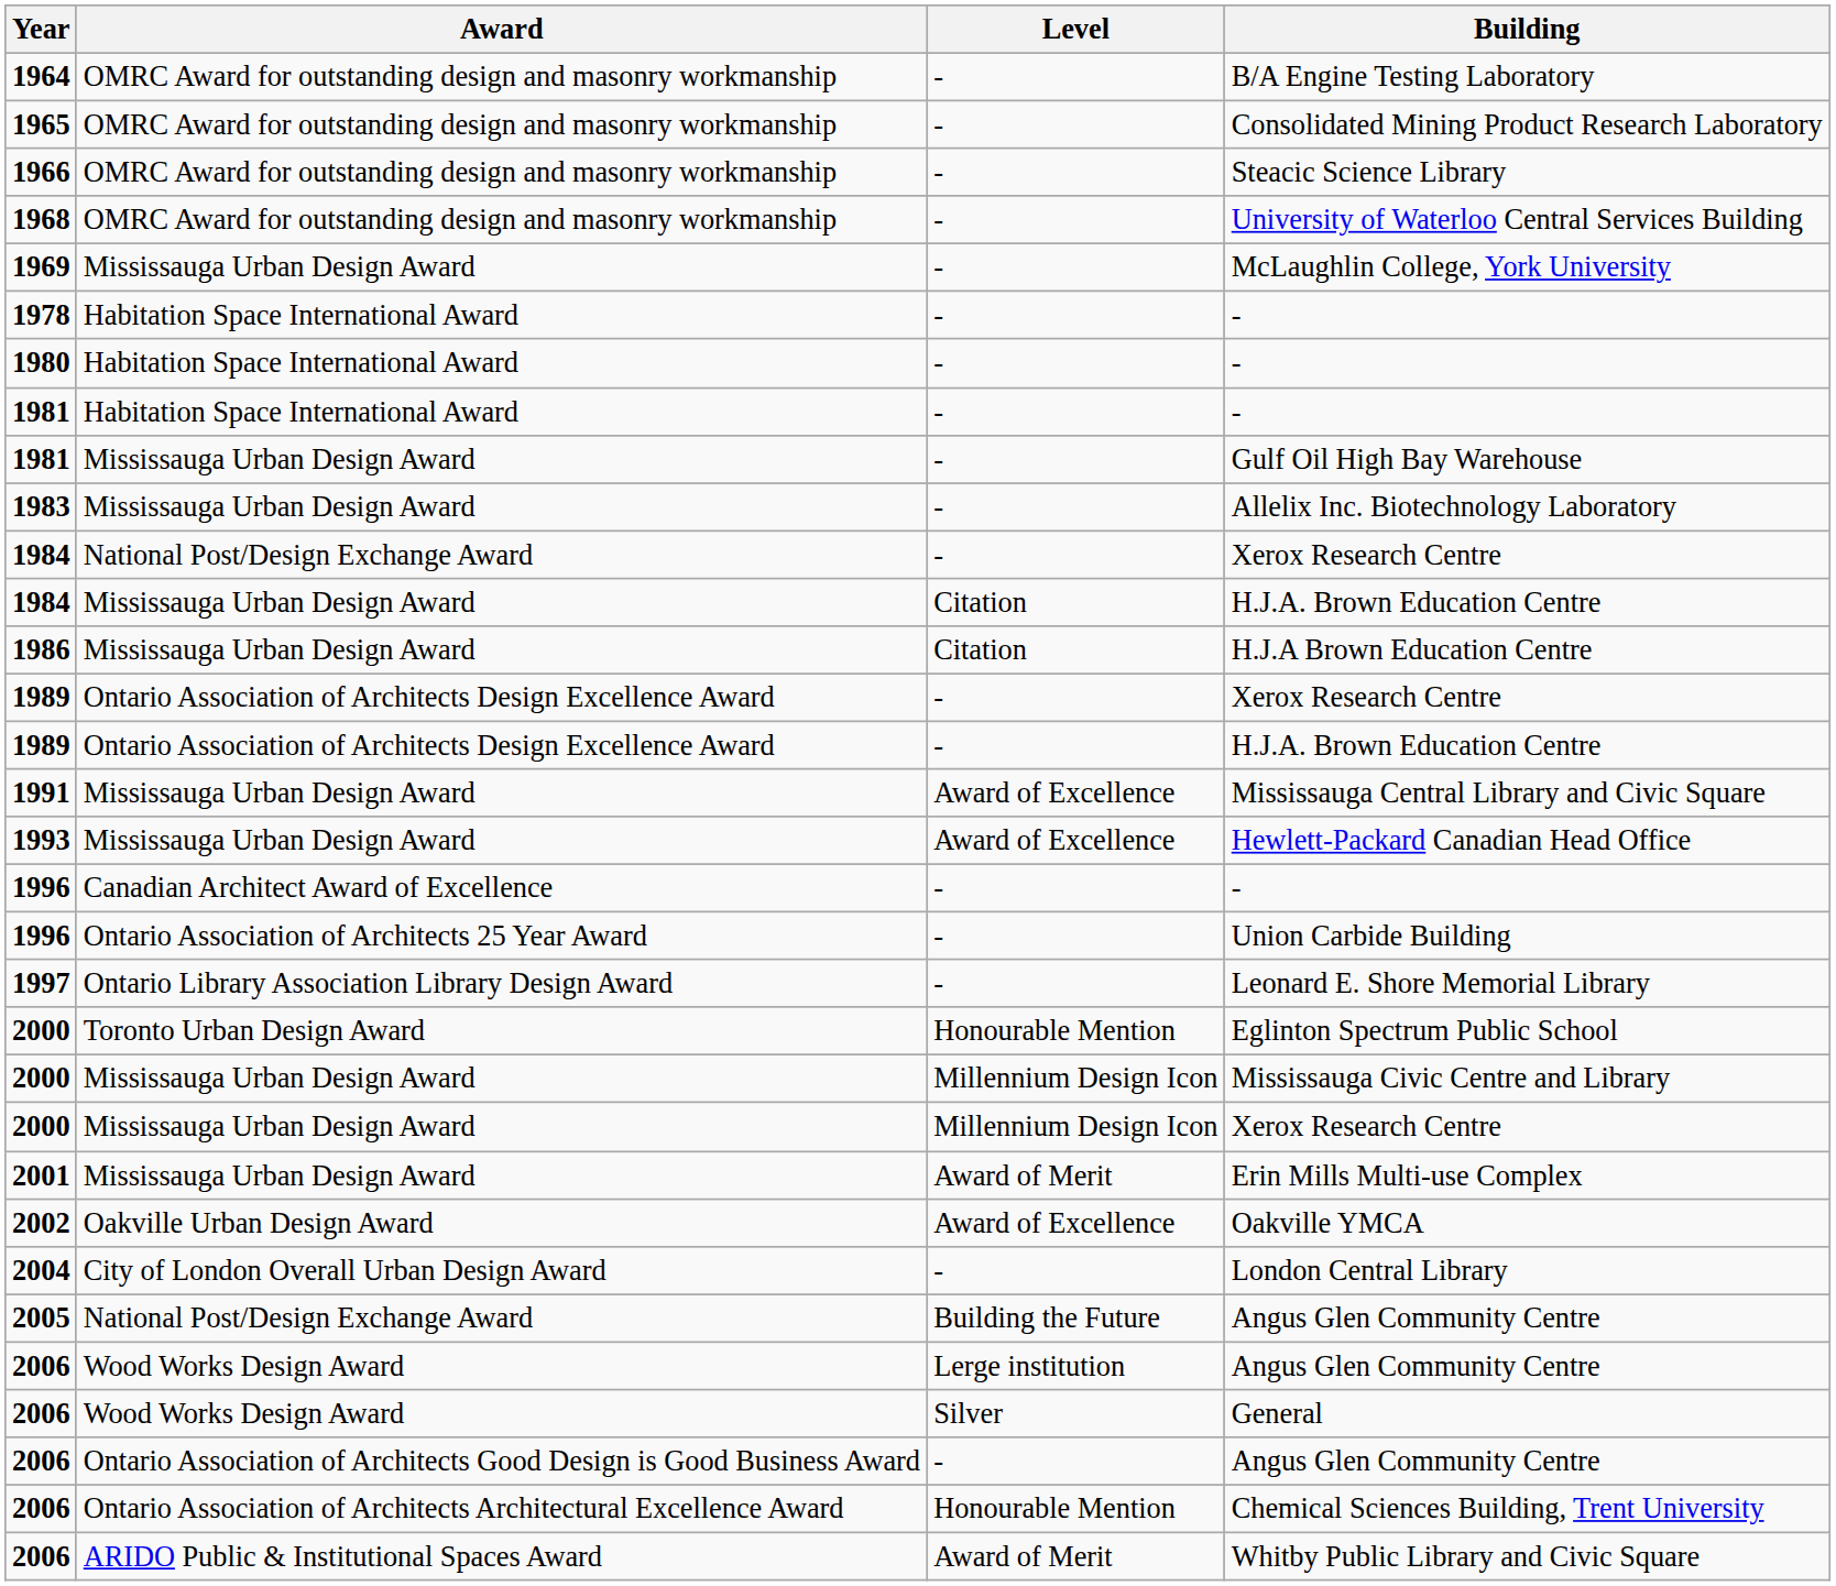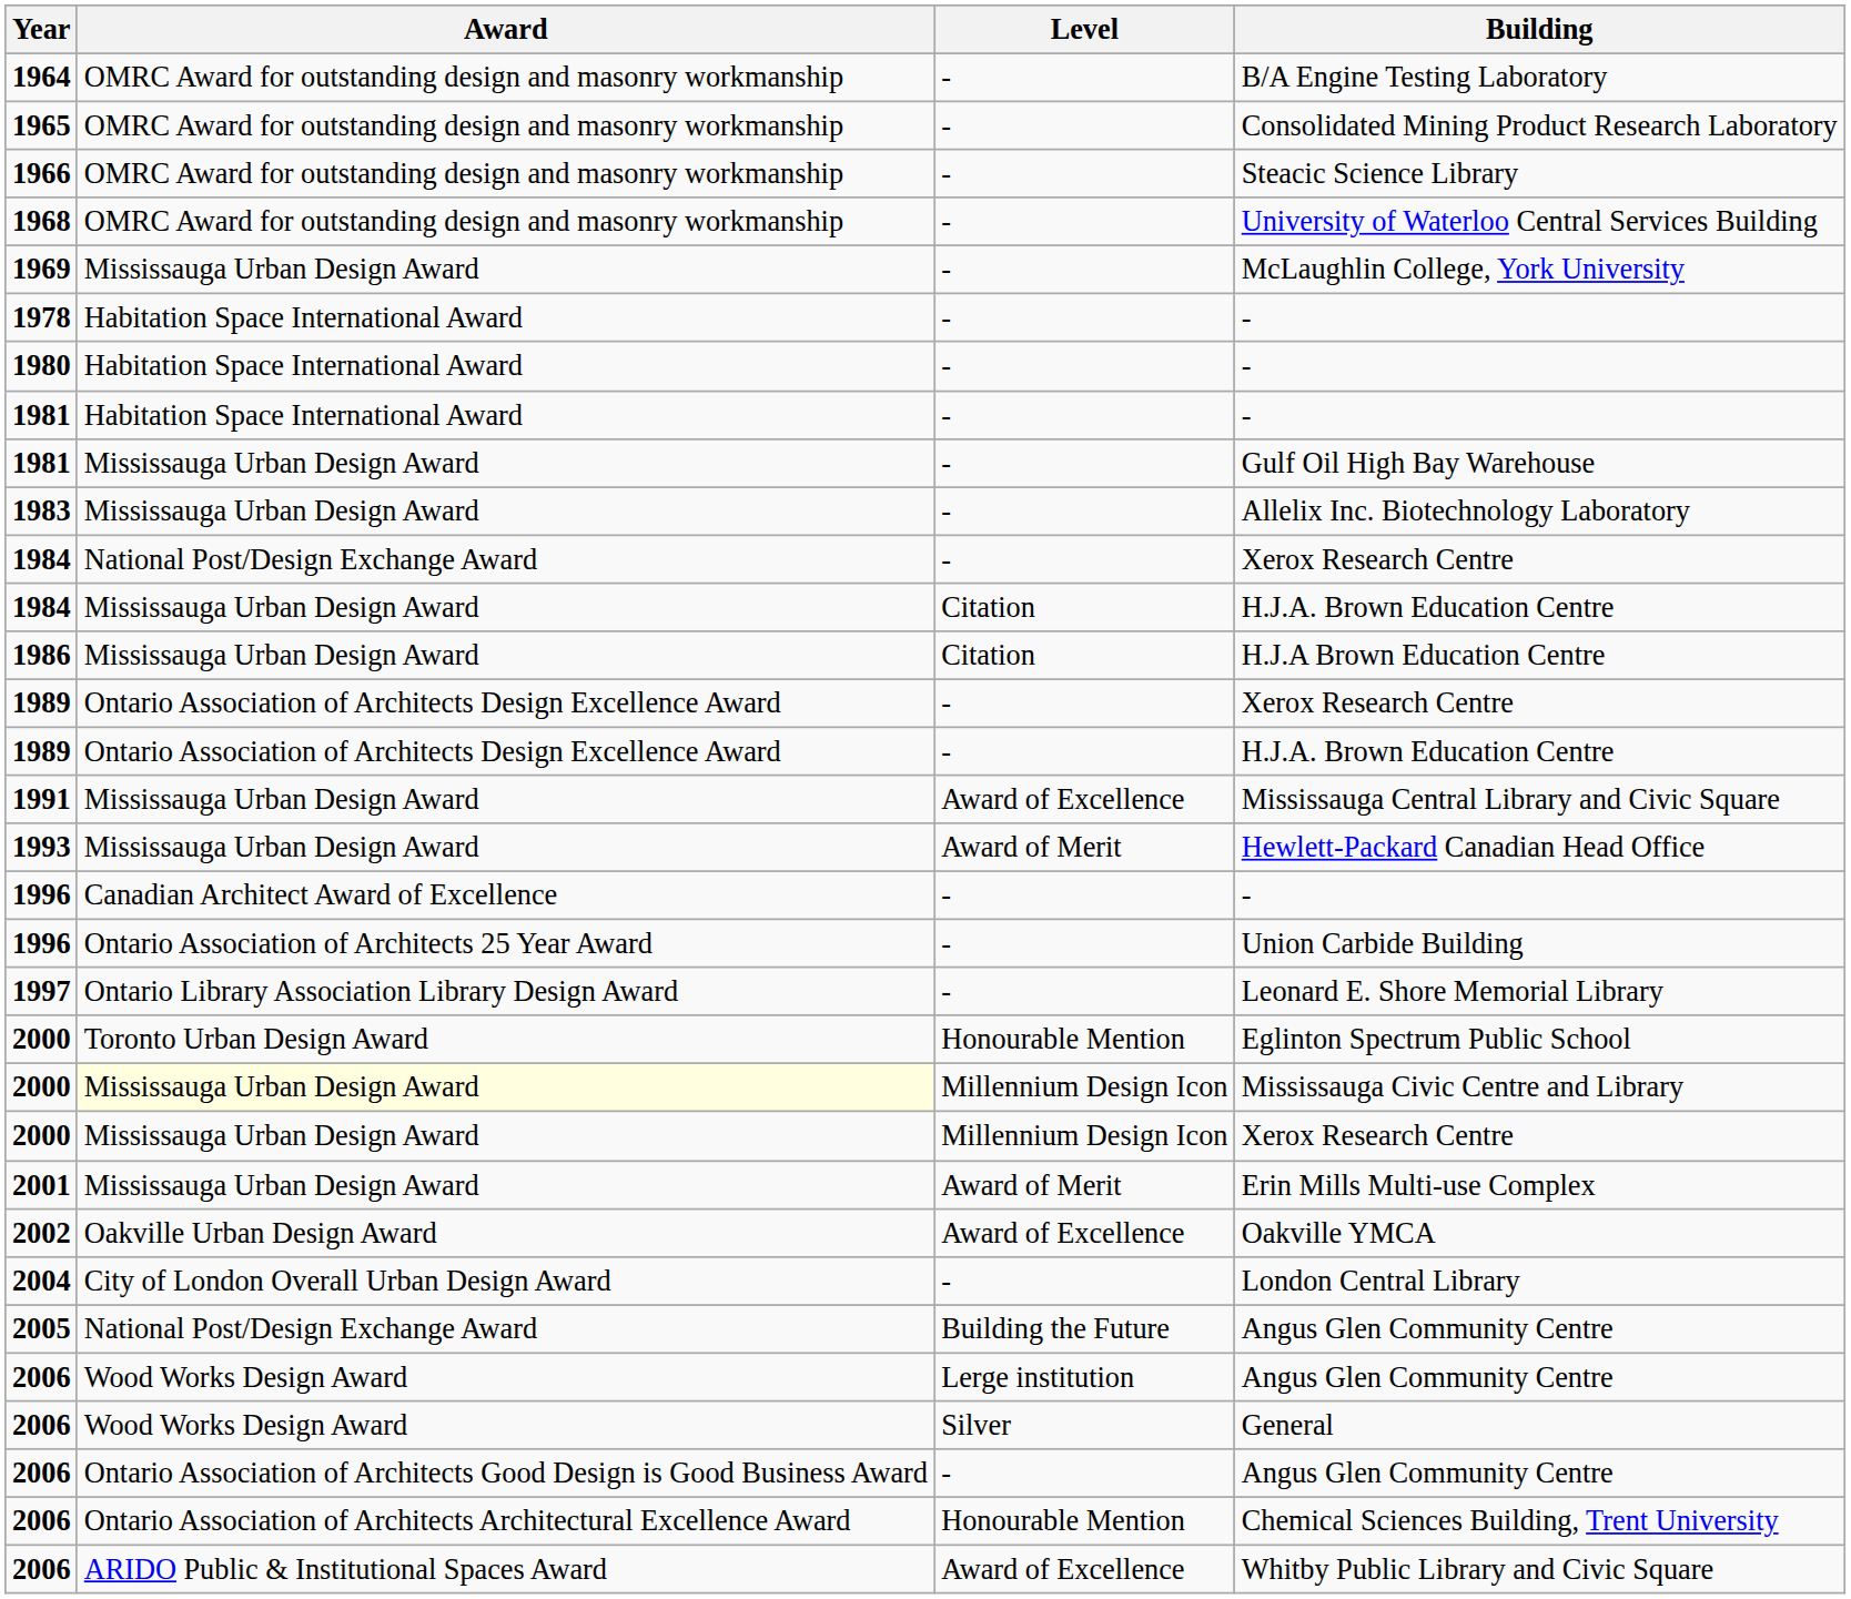 <table class="wikitable" style="font-size: 95%;">
 <tr>
 <th>Year</th>
 <th>Award</th>
 <th>Level</th>
 <th>Building</th>
 </tr>
 <tr>
 <td><strong>1964</strong></td>
 <td>OMRC Award for outstanding design and masonry workmanship</td>
 <td>-</td>
 <td>B/A Engine Testing Laboratory</td>
 </tr>
 <tr>
 <td><strong>1965</strong></td>
 <td>OMRC Award for outstanding design and masonry workmanship</td>
 <td>-</td>
 <td>Consolidated Mining Product Research Laboratory</td>
 </tr>
 <tr>
 <td><strong>1966</strong></td>
 <td>OMRC Award for outstanding design and masonry workmanship</td>
 <td>-</td>
 <td>Steacic Science Library</td>
 </tr>
 <tr>
 <td><strong>1968</strong></td>
 <td>OMRC Award for outstanding design and masonry workmanship</td>
 <td>-</td>
 <td><a href='#'>University of Waterloo</a> Central Services Building</td>
 </tr>
 <tr>
 <td><strong>1969</strong></td>
 <td>Mississauga Urban Design Award</td>
 <td>-</td>
 <td>McLaughlin College, <a href='#'>York University</a></td>
 </tr>
 <tr>
 <td><strong>1978</strong></td>
 <td>Habitation Space International Award</td>
 <td>-</td>
 <td>-</td>
 </tr>
 <tr>
 <td><strong>1980</strong></td>
 <td>Habitation Space International Award</td>
 <td>-</td>
 <td>-</td>
 </tr>
 <tr>
 <td><strong>1981</strong></td>
 <td>Habitation Space International Award</td>
 <td>-</td>
 <td>-</td>
 </tr>
 <tr>
 <td><strong>1981</strong></td>
 <td>Mississauga Urban Design Award</td>
 <td>-</td>
 <td>Gulf Oil High Bay Warehouse</td>
 </tr>
 <tr>
 <td><strong>1983</strong></td>
 <td>Mississauga Urban Design Award</td>
 <td>-</td>
 <td>Allelix Inc. Biotechnology Laboratory</td>
 </tr>
 <tr>
 <td><strong>1984</strong></td>
 <td>National Post/Design Exchange Award</td>
 <td>-</td>
 <td>Xerox Research Centre</td>
 </tr>
 <tr>
 <td><strong>1984</strong></td>
 <td>Mississauga Urban Design Award</td>
 <td>Citation</td>
 <td>H.J.A. Brown Education Centre</td>
 </tr>
 <tr>
 <td><strong>1986</strong></td>
 <td>Mississauga Urban Design Award</td>
 <td>Citation</td>
 <td>H.J.A Brown Education Centre</td>
 </tr>
 <tr>
 <td><strong>1989</strong></td>
 <td>Ontario Association of Architects Design Excellence Award</td>
 <td>-</td>
 <td>Xerox Research Centre</td>
 </tr>
 <tr>
 <td><strong>1989</strong></td>
 <td>Ontario Association of Architects Design Excellence Award</td>
 <td>-</td>
 <td>H.J.A. Brown Education Centre</td>
 </tr>
 <tr>
 <td><strong>1991</strong></td>
 <td>Mississauga Urban Design Award</td>
 <td>Award of Excellence</td>
 <td>Mississauga Central Library and Civic Square</td>
 </tr>
 <tr>
 <td><strong>1993</strong></td>
 <td>Mississauga Urban Design Award</td>
-<td>Award of Excellence</td>
+<td>Award of Merit</td>
 <td><a href='#'>Hewlett-Packard</a> Canadian Head Office</td>
 </tr>
 <tr>
 <td><strong>1996</strong></td>
 <td>Canadian Architect Award of Excellence</td>
 <td>-</td>
 <td>-</td>
 </tr>
 <tr>
 <td><strong>1996</strong></td>
 <td>Ontario Association of Architects 25 Year Award</td>
 <td>-</td>
 <td>Union Carbide Building</td>
 </tr>
 <tr>
 <td><strong>1997</strong></td>
 <td>Ontario Library Association Library Design Award</td>
 <td>-</td>
 <td>Leonard E. Shore Memorial Library</td>
 </tr>
 <tr>
 <td><strong>2000</strong></td>
 <td>Toronto Urban Design Award</td>
 <td>Honourable Mention</td>
 <td>Eglinton Spectrum Public School</td>
 </tr>
 <tr>
 <td><strong>2000</strong></td>
-<td>Mississauga Urban Design Award</td>
+<td style="background: lightyellow;">Mississauga Urban Design Award</td>
 <td>Millennium Design Icon</td>
 <td>Mississauga Civic Centre and Library</td>
 </tr>
 <tr>
 <td><strong>2000</strong></td>
 <td>Mississauga Urban Design Award</td>
 <td>Millennium Design Icon</td>
 <td>Xerox Research Centre</td>
 </tr>
 <tr>
 <td><strong>2001</strong></td>
 <td>Mississauga Urban Design Award</td>
 <td>Award of Merit</td>
 <td>Erin Mills Multi-use Complex</td>
 </tr>
 <tr>
 <td><strong>2002</strong></td>
 <td>Oakville Urban Design Award</td>
 <td>Award of Excellence</td>
 <td>Oakville YMCA</td>
 </tr>
 <tr>
 <td><strong>2004</strong></td>
 <td>City of London Overall Urban Design Award</td>
 <td>-</td>
 <td>London Central Library</td>
 </tr>
 <tr>
 <td><strong>2005</strong></td>
 <td>National Post/Design Exchange Award</td>
 <td>Building the Future</td>
 <td>Angus Glen Community Centre</td>
 </tr>
 <tr>
 <td><strong>2006</strong></td>
 <td>Wood Works Design Award</td>
 <td>Lerge institution</td>
 <td>Angus Glen Community Centre</td>
 </tr>
 <tr>
 <td><strong>2006</strong></td>
 <td>Wood Works Design Award</td>
 <td>Silver</td>
 <td>General</td>
 </tr>
 <tr>
 <td><strong>2006</strong></td>
 <td>Ontario Association of Architects Good Design is Good Business Award</td>
 <td>-</td>
 <td>Angus Glen Community Centre</td>
 </tr>
 <tr>
 <td><strong>2006</strong></td>
 <td>Ontario Association of Architects Architectural Excellence Award</td>
 <td>Honourable Mention</td>
 <td>Chemical Sciences Building, <a href='#'>Trent University</a></td>
 </tr>
 <tr>
 <td><strong>2006</strong></td>
 <td><a href='#'>ARIDO</a> Public & Institutional Spaces Award</td>
-<td>Award of Merit</td>
+<td>Award of Excellence</td>
 <td>Whitby Public Library and Civic Square</td>
 </tr>
 </table>
